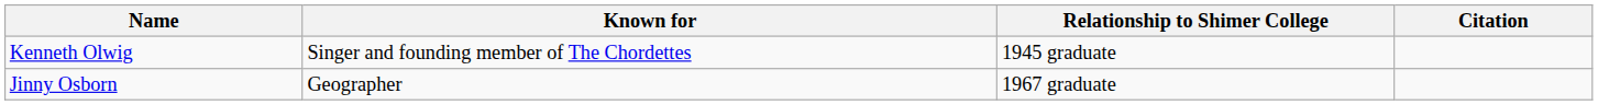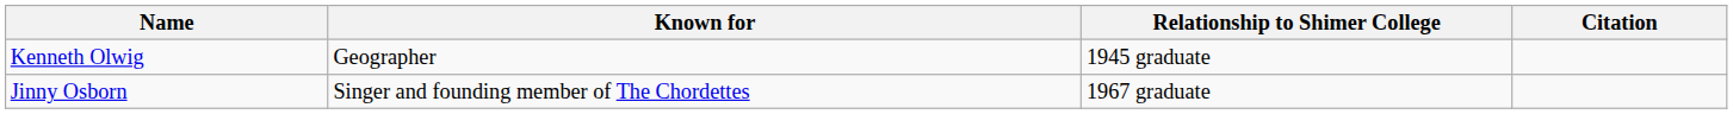 <table class="wikitable" width=80%>
 <tr>
 <th width=15%>Name</th>
 <th width = 35%>Known for</th>
 <th width = 20%>Relationship to Shimer College</th>
 <th width=10%>Citation</th>
 </tr>
 <tr>
 <td><a href='#'>Kenneth Olwig</a></td>
-<td>Singer and founding member of <a href='#'>The Chordettes</a></td>
+<td>Geographer</td>
 <td>1945 graduate</td>
 <td></td>
 </tr>
 <tr>
 <td><a href='#'>Jinny Osborn</a></td>
-<td>Geographer</td>
+<td>Singer and founding member of <a href='#'>The Chordettes</a></td>
 <td>1967 graduate</td>
 <td></td>
 </tr>
 </table>
